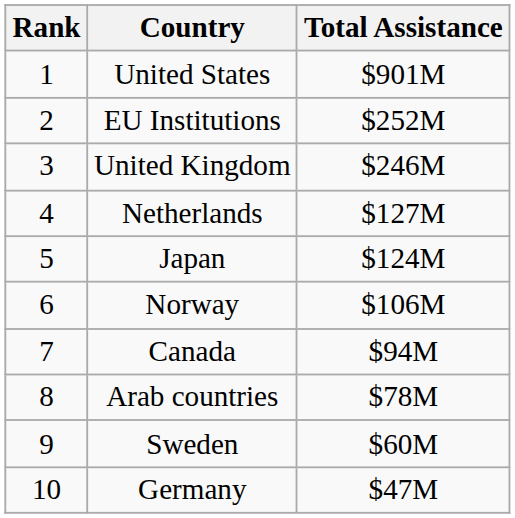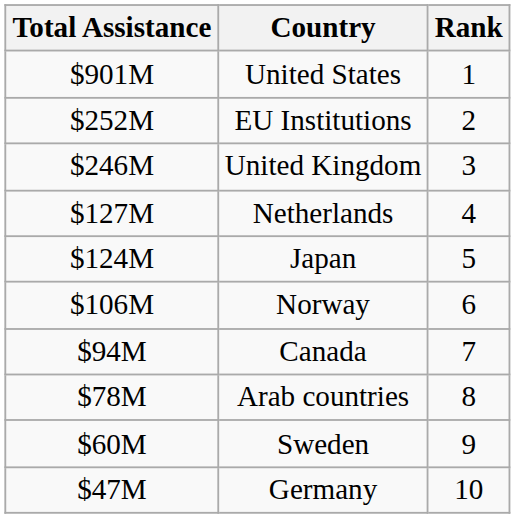 <table class="wikitable" style="float:right; border:1px solid #A3B1BF;text-align: center;">
 <tr>
+<th>Total Assistance</th>
+<th>Country</th>
 <th>Rank</th>
-<th>Country</th>
-<th>Total Assistance</th>
 </tr>
 <tr>
+<td>$901M</td>
+<td>United States</td>
 <td>1</td>
-<td>United States</td>
-<td>$901M</td>
 </tr>
 <tr>
+<td>$252M</td>
+<td>EU Institutions</td>
 <td>2</td>
-<td>EU Institutions</td>
-<td>$252M</td>
 </tr>
 <tr>
+<td>$246M</td>
+<td>United Kingdom</td>
 <td>3</td>
-<td>United Kingdom</td>
-<td>$246M</td>
 </tr>
 <tr>
+<td>$127M</td>
+<td>Netherlands</td>
 <td>4</td>
-<td>Netherlands</td>
-<td>$127M</td>
 </tr>
 <tr>
+<td>$124M</td>
+<td>Japan</td>
 <td>5</td>
-<td>Japan</td>
-<td>$124M</td>
 </tr>
 <tr>
+<td>$106M</td>
+<td>Norway</td>
 <td>6</td>
-<td>Norway</td>
-<td>$106M</td>
 </tr>
 <tr>
+<td>$94M</td>
+<td>Canada</td>
 <td>7</td>
-<td>Canada</td>
-<td>$94M</td>
 </tr>
 <tr>
+<td>$78M</td>
+<td>Arab countries</td>
 <td>8</td>
-<td>Arab countries</td>
-<td>$78M</td>
 </tr>
 <tr>
+<td>$60M</td>
+<td>Sweden</td>
 <td>9</td>
-<td>Sweden</td>
-<td>$60M</td>
 </tr>
 <tr>
+<td>$47M</td>
+<td>Germany</td>
 <td>10</td>
-<td>Germany</td>
-<td>$47M</td>
 </tr>
 </table>
